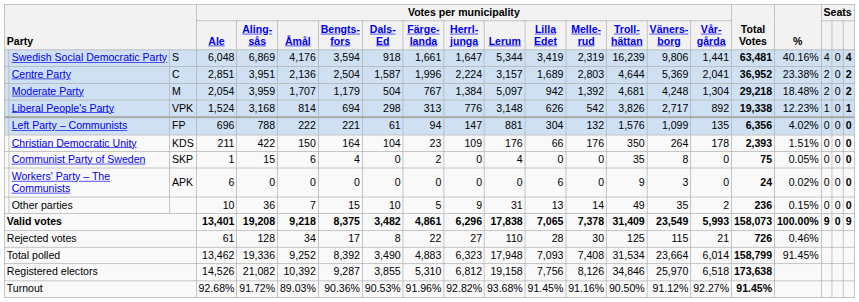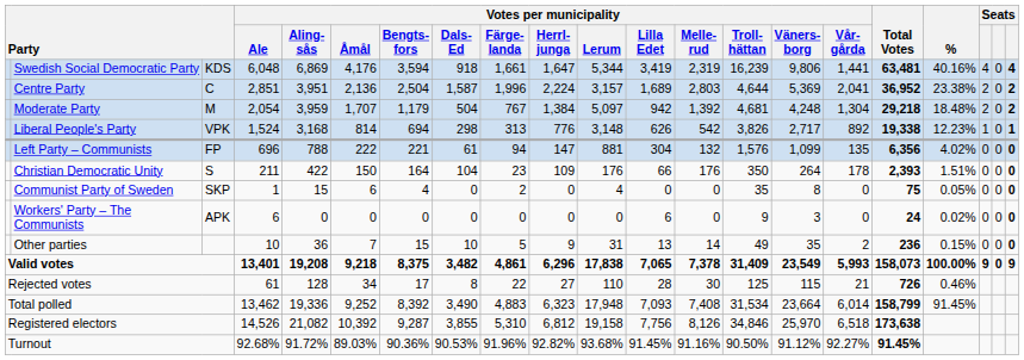 <table class="wikitable" border="1" style="text-align:right;">
 <tr>
 <th style="text-align:left;" valign=bottom rowspan=2 colspan=3>Party</th>
 <th colspan=13>Votes per municipality</th>
 <th align=center valign=bottom rowspan=2 width="50">Total Votes</th>
 <th align=center valign=bottom rowspan=2 width="50">%</th>
 <th colspan=3>Seats</th>
 </tr>
 <tr>
 <th align=center valign=bottom width="50"><a href='#'>Ale</a></th>
 <th align=center valign=bottom width="50"><a href='#'>Aling- sås</a></th>
 <th align=center valign=bottom width="50"><a href='#'>Åmål</a></th>
 <th align=center valign=bottom width="50"><a href='#'>Bengts- fors</a></th>
 <th align=center valign=bottom width="50"><a href='#'>Dals- Ed</a></th>
 <th align=center valign=bottom width="50"><a href='#'>Färge- landa</a></th>
 <th align=center valign=bottom width="50"><a href='#'>Herrl- junga</a></th>
 <th align=center valign=bottom width="50"><a href='#'>Lerum</a></th>
 <th align=center valign=bottom width="50"><a href='#'>Lilla Edet</a></th>
 <th align=center valign=bottom width="50"><a href='#'>Melle- rud</a></th>
 <th align=center valign=bottom width="50"><a href='#'>Troll- hättan</a></th>
 <th align=center valign=bottom width="50"><a href='#'>Väners- borg</a></th>
 <th align=center valign=bottom width="50"><a href='#'>Vår- gårda</a></th>
 <th align=center valign=bottom width="20"><small></small></th>
 <th align=center valign=bottom width="20"><small><a href='#'></a></small></th>
 <th align=center valign=bottom width="20"><small></small></th>
 </tr>
 <tr style="background:#CEE0F2;">
 <td></td>
 <td align=left style="white-space: nowrap;"><a href='#'>Swedish Social Democratic Party</a></td>
-<td align=left>S</td>
+<td align=left>KDS</td>
 <td>6,048</td>
 <td>6,869</td>
 <td>4,176</td>
 <td>3,594</td>
 <td>918</td>
 <td>1,661</td>
 <td>1,647</td>
 <td>5,344</td>
 <td>3,419</td>
 <td>2,319</td>
 <td>16,239</td>
 <td>9,806</td>
 <td>1,441</td>
 <td><strong>63,481</strong></td>
 <td>40.16%</td>
 <td>4</td>
 <td>0</td>
 <td><strong>4</strong></td>
 </tr>
 <tr style="background:#CEE0F2;">
 <td></td>
 <td align=left><a href='#'>Centre Party</a></td>
 <td align=left>C</td>
 <td>2,851</td>
 <td>3,951</td>
 <td>2,136</td>
 <td>2,504</td>
 <td>1,587</td>
 <td>1,996</td>
 <td>2,224</td>
 <td>3,157</td>
 <td>1,689</td>
 <td>2,803</td>
 <td>4,644</td>
 <td>5,369</td>
 <td>2,041</td>
 <td><strong>36,952</strong></td>
 <td>23.38%</td>
 <td>2</td>
 <td>0</td>
 <td><strong>2</strong></td>
 </tr>
 <tr style="background:#CEE0F2;">
 <td></td>
 <td align=left><a href='#'>Moderate Party</a></td>
 <td align=left>M</td>
 <td>2,054</td>
 <td>3,959</td>
 <td>1,707</td>
 <td>1,179</td>
 <td>504</td>
 <td>767</td>
 <td>1,384</td>
 <td>5,097</td>
 <td>942</td>
 <td>1,392</td>
 <td>4,681</td>
 <td>4,248</td>
 <td>1,304</td>
 <td><strong>29,218</strong></td>
 <td>18.48%</td>
 <td>2</td>
 <td>0</td>
 <td><strong>2</strong></td>
 </tr>
 <tr style="background:#CEE0F2;">
 <td></td>
 <td align=left><a href='#'>Liberal People's Party</a></td>
 <td align=left>VPK</td>
 <td>1,524</td>
 <td>3,168</td>
 <td>814</td>
 <td>694</td>
 <td>298</td>
 <td>313</td>
 <td>776</td>
 <td>3,148</td>
 <td>626</td>
 <td>542</td>
 <td>3,826</td>
 <td>2,717</td>
 <td>892</td>
 <td><strong>19,338</strong></td>
 <td>12.23%</td>
 <td>1</td>
 <td>0</td>
 <td><strong>1</strong></td>
 </tr>
 <tr style="background:#CEE0F2; border-top:3px solid darkgray;">
 <td></td>
 <td align=left><a href='#'>Left Party – Communists</a></td>
 <td align=left>FP</td>
 <td>696</td>
 <td>788</td>
 <td>222</td>
 <td>221</td>
 <td>61</td>
 <td>94</td>
 <td>147</td>
 <td>881</td>
 <td>304</td>
 <td>132</td>
 <td>1,576</td>
 <td>1,099</td>
 <td>135</td>
 <td><strong>6,356</strong></td>
 <td>4.02%</td>
 <td>0</td>
 <td>0</td>
 <td><strong>0</strong></td>
 </tr>
 <tr>
 <td></td>
 <td align=left><a href='#'>Christian Democratic Unity</a></td>
-<td align=left>KDS</td>
+<td align=left>S</td>
 <td>211</td>
 <td>422</td>
 <td>150</td>
 <td>164</td>
 <td>104</td>
 <td>23</td>
 <td>109</td>
 <td>176</td>
 <td>66</td>
 <td>176</td>
 <td>350</td>
 <td>264</td>
 <td>178</td>
 <td><strong>2,393</strong></td>
 <td>1.51%</td>
 <td>0</td>
 <td>0</td>
 <td><strong>0</strong></td>
 </tr>
 <tr>
 <td></td>
 <td align=left><a href='#'>Communist Party of Sweden</a></td>
 <td align=left>SKP</td>
 <td>1</td>
 <td>15</td>
 <td>6</td>
 <td>4</td>
 <td>0</td>
 <td>2</td>
 <td>0</td>
 <td>4</td>
 <td>0</td>
 <td>0</td>
 <td>35</td>
 <td>8</td>
 <td>0</td>
 <td><strong>75</strong></td>
 <td>0.05%</td>
 <td>0</td>
 <td>0</td>
 <td><strong>0</strong></td>
 </tr>
 <tr>
 <td></td>
 <td align=left><a href='#'>Workers' Party – The Communists</a></td>
 <td align=left>APK</td>
 <td>6</td>
 <td>0</td>
 <td>0</td>
 <td>0</td>
 <td>0</td>
 <td>0</td>
 <td>0</td>
 <td>0</td>
 <td>6</td>
 <td>0</td>
 <td>9</td>
 <td>3</td>
 <td>0</td>
 <td><strong>24</strong></td>
 <td>0.02%</td>
 <td>0</td>
 <td>0</td>
 <td><strong>0</strong></td>
 </tr>
 <tr>
 <td></td>
 <td align=left>Other parties</td>
 <td></td>
 <td>10</td>
 <td>36</td>
 <td>7</td>
 <td>15</td>
 <td>10</td>
 <td>5</td>
 <td>9</td>
 <td>31</td>
 <td>13</td>
 <td>14</td>
 <td>49</td>
 <td>35</td>
 <td>2</td>
 <td><strong>236</strong></td>
 <td>0.15%</td>
 <td>0</td>
 <td>0</td>
 <td><strong>0</strong></td>
 </tr>
 <tr style="font-weight:bold">
 <td align=left colspan=3>Valid votes</td>
 <td>13,401</td>
 <td>19,208</td>
 <td>9,218</td>
 <td>8,375</td>
 <td>3,482</td>
 <td>4,861</td>
 <td>6,296</td>
 <td>17,838</td>
 <td>7,065</td>
 <td>7,378</td>
 <td>31,409</td>
 <td>23,549</td>
 <td>5,993</td>
 <td>158,073</td>
 <td>100.00%</td>
 <td>9</td>
 <td>0</td>
 <td>9</td>
 </tr>
 <tr>
 <td align=left colspan=3>Rejected votes</td>
 <td>61</td>
 <td>128</td>
 <td>34</td>
 <td>17</td>
 <td>8</td>
 <td>22</td>
 <td>27</td>
 <td>110</td>
 <td>28</td>
 <td>30</td>
 <td>125</td>
 <td>115</td>
 <td>21</td>
 <td><strong>726</strong></td>
 <td>0.46%</td>
 <td></td>
 <td></td>
 <td></td>
 </tr>
 <tr>
 <td align=left colspan=3>Total polled</td>
 <td>13,462</td>
 <td>19,336</td>
 <td>9,252</td>
 <td>8,392</td>
 <td>3,490</td>
 <td>4,883</td>
 <td>6,323</td>
 <td>17,948</td>
 <td>7,093</td>
 <td>7,408</td>
 <td>31,534</td>
 <td>23,664</td>
 <td>6,014</td>
 <td><strong>158,799</strong></td>
 <td>91.45%</td>
 <td></td>
 <td></td>
 <td></td>
 </tr>
 <tr>
 <td align=left colspan=3>Registered electors</td>
 <td>14,526</td>
 <td>21,082</td>
 <td>10,392</td>
 <td>9,287</td>
 <td>3,855</td>
 <td>5,310</td>
 <td>6,812</td>
 <td>19,158</td>
 <td>7,756</td>
 <td>8,126</td>
 <td>34,846</td>
 <td>25,970</td>
 <td>6,518</td>
 <td><strong>173,638</strong></td>
 <td></td>
 <td></td>
 <td></td>
 <td></td>
 </tr>
 <tr>
 <td align=left colspan=3>Turnout</td>
 <td>92.68%</td>
 <td>91.72%</td>
 <td>89.03%</td>
 <td>90.36%</td>
 <td>90.53%</td>
 <td>91.96%</td>
 <td>92.82%</td>
 <td>93.68%</td>
 <td>91.45%</td>
 <td>91.16%</td>
 <td>90.50%</td>
 <td>91.12%</td>
 <td>92.27%</td>
 <td><strong>91.45%</strong></td>
 <td></td>
 <td></td>
 <td></td>
 <td></td>
 </tr>
 </table>
